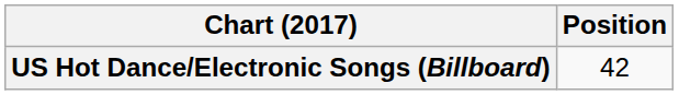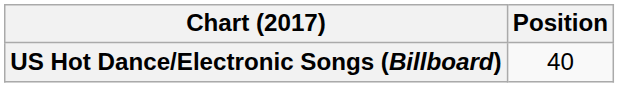 <table class="wikitable plainrowheaders " style="text-align:center;">
 <tr>
 <th scope="col">Chart (2017)</th>
 <th scope="col">Position</th>
 </tr>
 <tr>
 <th scope="row">US Hot Dance/Electronic Songs (<em>Billboard</em>)</th>
-<td>42</td>
+<td>40</td>
 </tr>
 </table>
